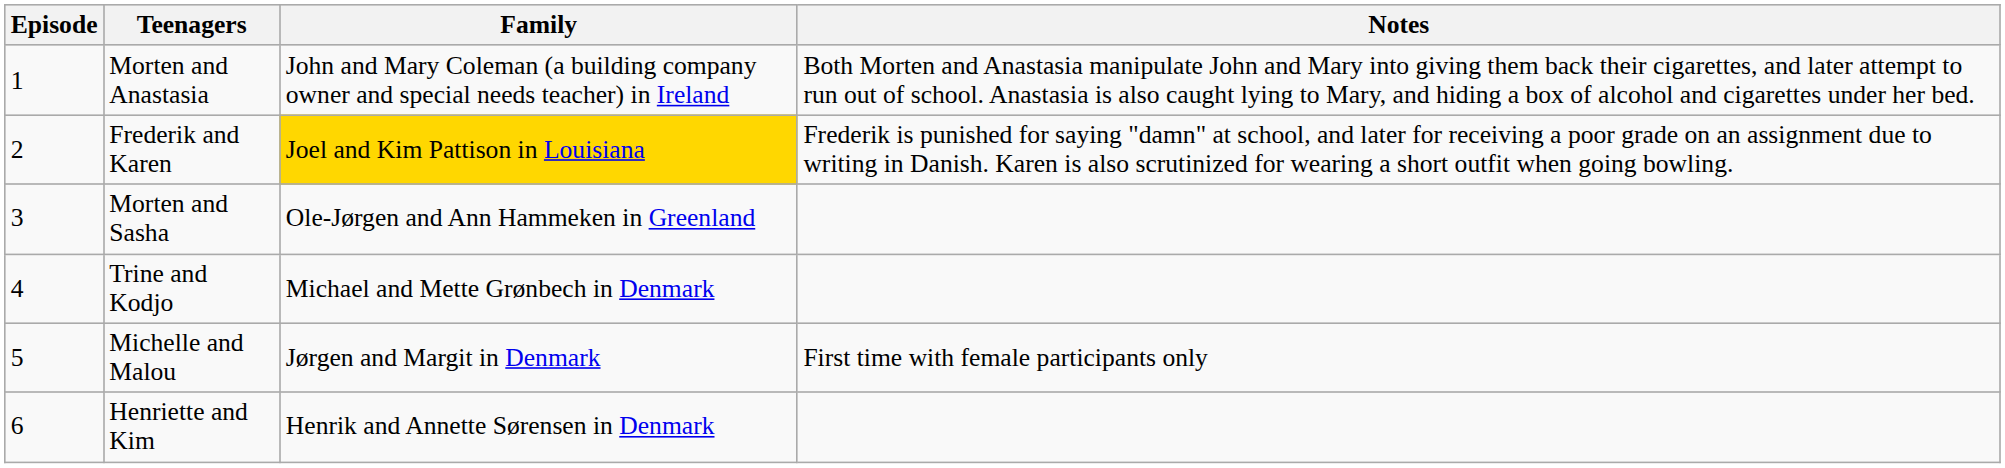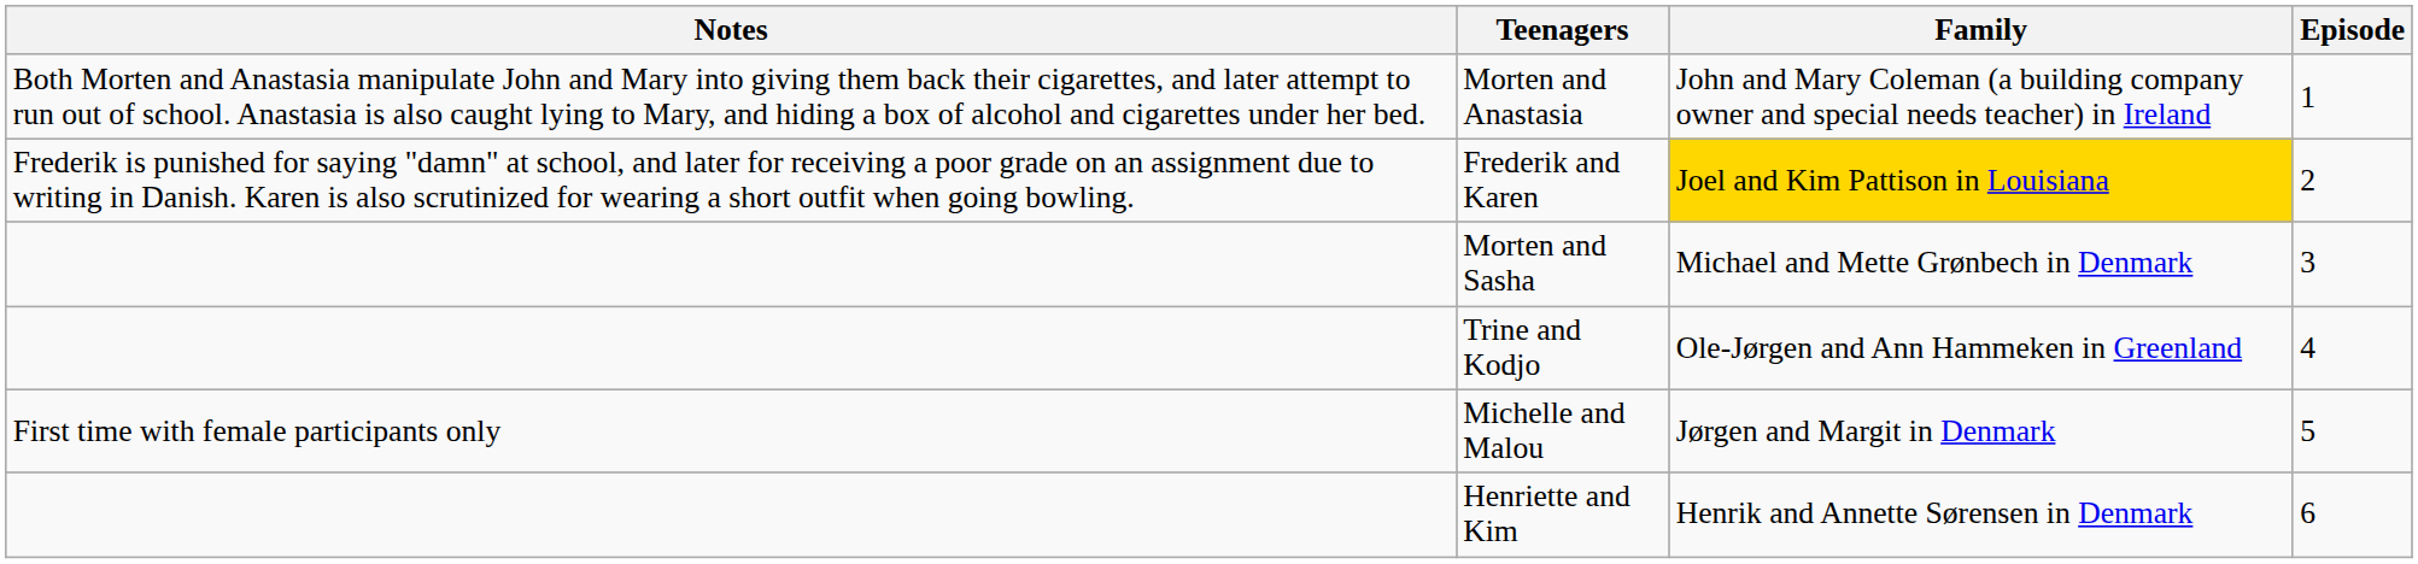 <table class="wikitable">
 <tr>
-<th>Episode</th>
+<th>Notes</th>
 <th>Teenagers</th>
 <th>Family</th>
-<th>Notes</th>
+<th>Episode</th>
 </tr>
 <tr>
-<td>1</td>
+<td>Both Morten and Anastasia manipulate John and Mary into giving them back their cigarettes, and later attempt to run out of school. Anastasia is also caught lying to Mary, and hiding a box of alcohol and cigarettes under her bed.</td>
 <td>Morten and Anastasia</td>
 <td>John and Mary Coleman (a building company owner and special needs teacher) in <a href='#'>Ireland</a></td>
-<td>Both Morten and Anastasia manipulate John and Mary into giving them back their cigarettes, and later attempt to run out of school. Anastasia is also caught lying to Mary, and hiding a box of alcohol and cigarettes under her bed.</td>
+<td>1</td>
 </tr>
 <tr>
-<td>2</td>
+<td>Frederik is punished for saying "damn" at school, and later for receiving a poor grade on an assignment due to writing in Danish. Karen is also scrutinized for wearing a short outfit when going bowling.</td>
 <td>Frederik and Karen</td>
 <td style="background: gold;">Joel and Kim Pattison in <a href='#'>Louisiana</a></td>
-<td>Frederik is punished for saying "damn" at school, and later for receiving a poor grade on an assignment due to writing in Danish. Karen is also scrutinized for wearing a short outfit when going bowling.</td>
+<td>2</td>
 </tr>
 <tr>
+<td></td>
+<td>Morten and Sasha</td>
+<td>Michael and Mette Grønbech in <a href='#'>Denmark</a></td>
 <td>3</td>
-<td>Morten and Sasha</td>
-<td>Ole-Jørgen and Ann Hammeken in <a href='#'>Greenland</a></td>
-<td></td>
 </tr>
 <tr>
+<td></td>
+<td>Trine and Kodjo</td>
+<td>Ole-Jørgen and Ann Hammeken in <a href='#'>Greenland</a></td>
 <td>4</td>
-<td>Trine and Kodjo</td>
-<td>Michael and Mette Grønbech in <a href='#'>Denmark</a></td>
-<td></td>
 </tr>
 <tr>
-<td>5</td>
+<td>First time with female participants only</td>
 <td>Michelle and Malou</td>
 <td>Jørgen and Margit in <a href='#'>Denmark</a></td>
-<td>First time with female participants only</td>
+<td>5</td>
 </tr>
 <tr>
-<td>6</td>
+<td></td>
 <td>Henriette and Kim</td>
 <td>Henrik and Annette Sørensen in <a href='#'>Denmark</a></td>
-<td></td>
+<td>6</td>
 </tr>
 </table>
